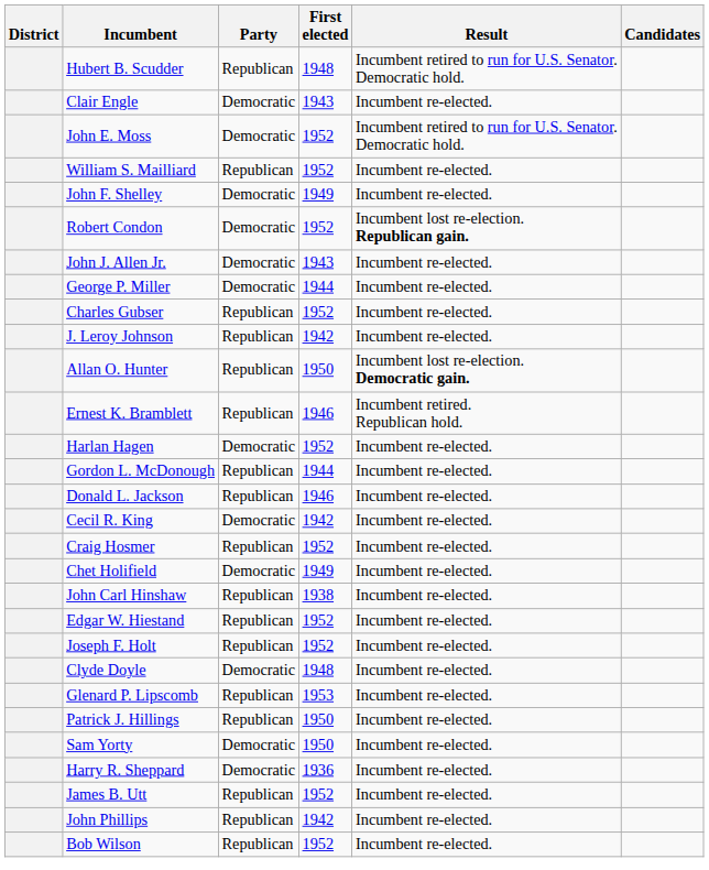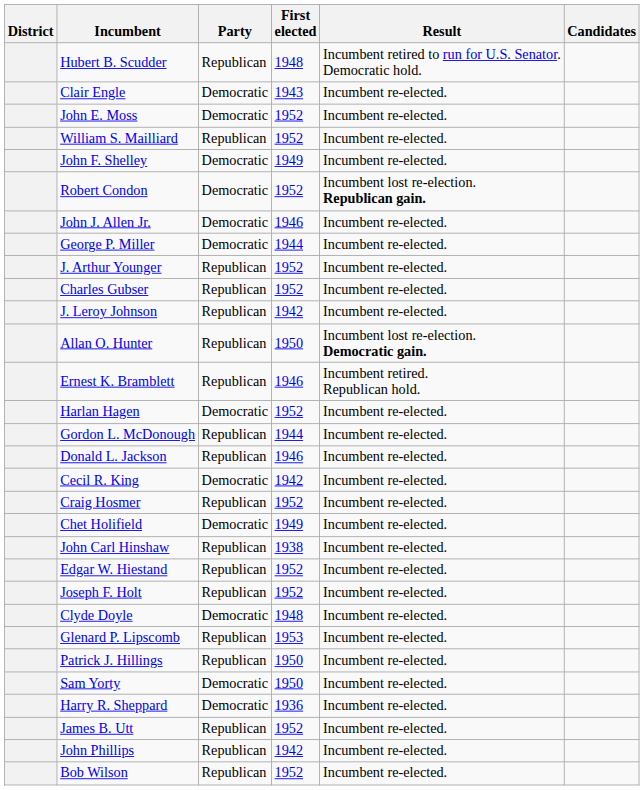 <table class=wikitable>
 <tr valign=bottom>
 <th>District</th>
 <th>Incumbent</th>
 <th>Party</th>
 <th>First<br>elected</th>
 <th>Result</th>
 <th>Candidates</th>
 </tr>
 <tr>
 <th></th>
 <td><a href='#'>Hubert B. Scudder</a></td>
 <td>Republican</td>
 <td><a href='#'>1948</a></td>
 <td>Incumbent retired to <a href='#'>run for U.S. Senator</a>.<br>Democratic hold.</td>
 <td nowrap></td>
 </tr>
 <tr>
 <th></th>
 <td><a href='#'>Clair Engle</a></td>
 <td>Democratic</td>
 <td><a href='#'>1943 </a></td>
 <td>Incumbent re-elected.</td>
 <td nowrap></td>
 </tr>
 <tr>
 <th></th>
 <td><a href='#'>John E. Moss</a></td>
 <td>Democratic</td>
 <td><a href='#'>1952</a></td>
-<td>Incumbent retired to <a href='#'>run for U.S. Senator</a>.<br>Democratic hold.</td>
+<td>Incumbent re-elected.</td>
 <td nowrap></td>
 </tr>
 <tr>
 <th></th>
 <td><a href='#'>William S. Mailliard</a></td>
 <td>Republican</td>
 <td><a href='#'>1952</a></td>
 <td>Incumbent re-elected.</td>
 <td nowrap></td>
 </tr>
 <tr>
 <th></th>
 <td><a href='#'>John F. Shelley</a></td>
 <td>Democratic</td>
 <td><a href='#'>1949 </a></td>
 <td>Incumbent re-elected.</td>
 <td nowrap></td>
 </tr>
 <tr>
 <th></th>
 <td><a href='#'>Robert Condon</a></td>
 <td>Democratic</td>
 <td><a href='#'>1952</a></td>
 <td>Incumbent lost re-election.<br><strong>Republican gain.</strong></td>
 <td nowrap></td>
 </tr>
 <tr>
 <th></th>
 <td><a href='#'>John J. Allen Jr.</a></td>
 <td>Democratic</td>
-<td><a href='#'>1943</a></td>
+<td><a href='#'>1946</a></td>
 <td>Incumbent re-elected.</td>
 <td nowrap></td>
 </tr>
 <tr>
 <th></th>
 <td><a href='#'>George P. Miller</a></td>
 <td>Democratic</td>
 <td><a href='#'>1944</a></td>
+<td>Incumbent re-elected.</td>
+<td nowrap></td>
+</tr>
+<tr>
+<th></th>
+<td><a href='#'>J. Arthur Younger</a></td>
+<td>Republican</td>
+<td><a href='#'>1952</a></td>
 <td>Incumbent re-elected.</td>
 <td nowrap></td>
 </tr>
 <tr>
 <th></th>
 <td><a href='#'>Charles Gubser</a></td>
 <td>Republican</td>
 <td><a href='#'>1952</a></td>
 <td>Incumbent re-elected.</td>
 <td nowrap></td>
 </tr>
 <tr>
 <th></th>
 <td><a href='#'>J. Leroy Johnson</a></td>
 <td>Republican</td>
 <td><a href='#'>1942</a></td>
 <td>Incumbent re-elected.</td>
 <td nowrap></td>
 </tr>
 <tr>
 <th></th>
 <td><a href='#'>Allan O. Hunter</a></td>
 <td>Republican</td>
 <td><a href='#'>1950</a></td>
 <td>Incumbent lost re-election.<br><strong>Democratic gain.</strong></td>
 <td nowrap></td>
 </tr>
 <tr>
 <th></th>
 <td><a href='#'>Ernest K. Bramblett</a></td>
 <td>Republican</td>
 <td><a href='#'>1946</a></td>
 <td>Incumbent retired.<br>Republican hold.</td>
 <td nowrap></td>
 </tr>
 <tr>
 <th></th>
 <td><a href='#'>Harlan Hagen</a></td>
 <td>Democratic</td>
 <td><a href='#'>1952</a></td>
 <td>Incumbent re-elected.</td>
 <td nowrap></td>
 </tr>
 <tr>
 <th></th>
 <td><a href='#'>Gordon L. McDonough</a></td>
 <td>Republican</td>
 <td><a href='#'>1944</a></td>
 <td>Incumbent re-elected.</td>
 <td nowrap></td>
 </tr>
 <tr>
 <th></th>
 <td><a href='#'>Donald L. Jackson</a></td>
 <td>Republican</td>
 <td><a href='#'>1946</a></td>
 <td>Incumbent re-elected.</td>
 <td nowrap></td>
 </tr>
 <tr>
 <th></th>
 <td><a href='#'>Cecil R. King</a></td>
 <td>Democratic</td>
 <td><a href='#'>1942</a></td>
 <td>Incumbent re-elected.</td>
 <td nowrap></td>
 </tr>
 <tr>
 <th></th>
 <td><a href='#'>Craig Hosmer</a></td>
 <td>Republican</td>
 <td><a href='#'>1952</a></td>
 <td>Incumbent re-elected.</td>
 <td nowrap></td>
 </tr>
 <tr>
 <th></th>
 <td><a href='#'>Chet Holifield</a></td>
 <td>Democratic</td>
 <td><a href='#'>1949</a></td>
 <td>Incumbent re-elected.</td>
 <td nowrap></td>
 </tr>
 <tr>
 <th></th>
 <td><a href='#'>John Carl Hinshaw</a></td>
 <td>Republican</td>
 <td><a href='#'>1938</a></td>
 <td>Incumbent re-elected.</td>
 <td nowrap></td>
 </tr>
 <tr>
 <th></th>
 <td><a href='#'>Edgar W. Hiestand</a></td>
 <td>Republican</td>
 <td><a href='#'>1952</a></td>
 <td>Incumbent re-elected.</td>
 <td nowrap></td>
 </tr>
 <tr>
 <th></th>
 <td><a href='#'>Joseph F. Holt</a></td>
 <td>Republican</td>
 <td><a href='#'>1952</a></td>
 <td>Incumbent re-elected.</td>
 <td nowrap></td>
 </tr>
 <tr>
 <th></th>
 <td><a href='#'>Clyde Doyle</a></td>
 <td>Democratic</td>
 <td><a href='#'>1948</a></td>
 <td>Incumbent re-elected.</td>
 <td nowrap></td>
 </tr>
 <tr>
 <th></th>
 <td><a href='#'>Glenard P. Lipscomb</a></td>
 <td>Republican</td>
 <td><a href='#'>1953</a></td>
 <td>Incumbent re-elected.</td>
 <td nowrap></td>
 </tr>
 <tr>
 <th></th>
 <td><a href='#'>Patrick J. Hillings</a></td>
 <td>Republican</td>
 <td><a href='#'>1950</a></td>
 <td>Incumbent re-elected.</td>
 <td nowrap></td>
 </tr>
 <tr>
 <th></th>
 <td><a href='#'>Sam Yorty</a></td>
 <td>Democratic</td>
 <td><a href='#'>1950</a></td>
 <td>Incumbent re-elected.</td>
 <td nowrap></td>
 </tr>
 <tr>
 <th></th>
 <td><a href='#'>Harry R. Sheppard</a></td>
 <td>Democratic</td>
 <td><a href='#'>1936</a></td>
 <td>Incumbent re-elected.</td>
 <td nowrap></td>
 </tr>
 <tr>
 <th></th>
 <td><a href='#'>James B. Utt</a></td>
 <td>Republican</td>
 <td><a href='#'>1952</a></td>
 <td>Incumbent re-elected.</td>
 <td nowrap></td>
 </tr>
 <tr>
 <th></th>
 <td><a href='#'>John Phillips</a></td>
 <td>Republican</td>
 <td><a href='#'>1942</a></td>
 <td>Incumbent re-elected.</td>
 <td nowrap></td>
 </tr>
 <tr>
 <th></th>
 <td><a href='#'>Bob Wilson</a></td>
 <td>Republican</td>
 <td><a href='#'>1952</a></td>
 <td>Incumbent re-elected.</td>
 <td nowrap></td>
 </tr>
 </table>
